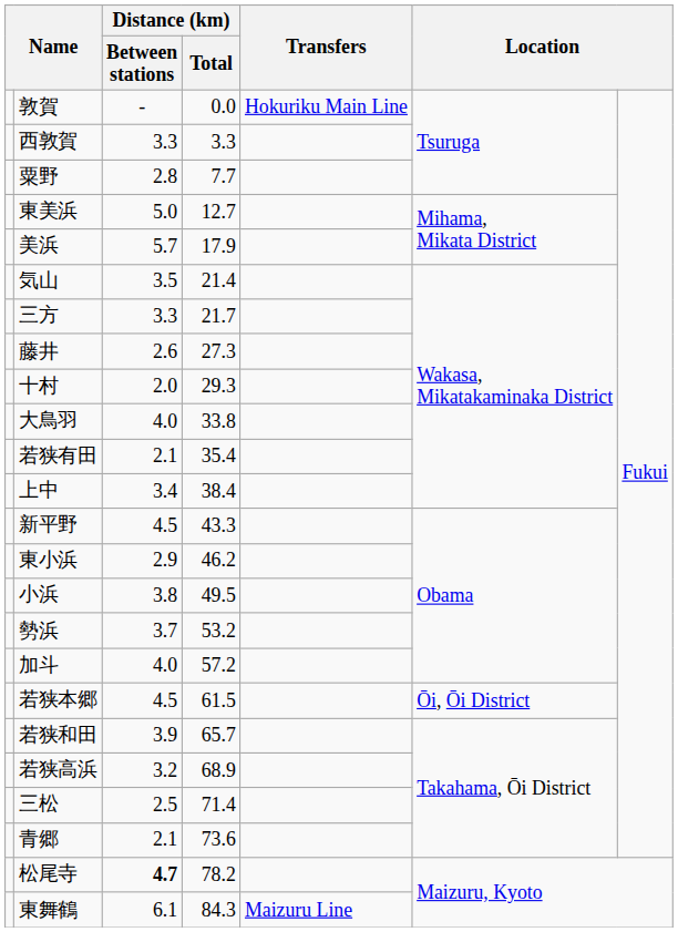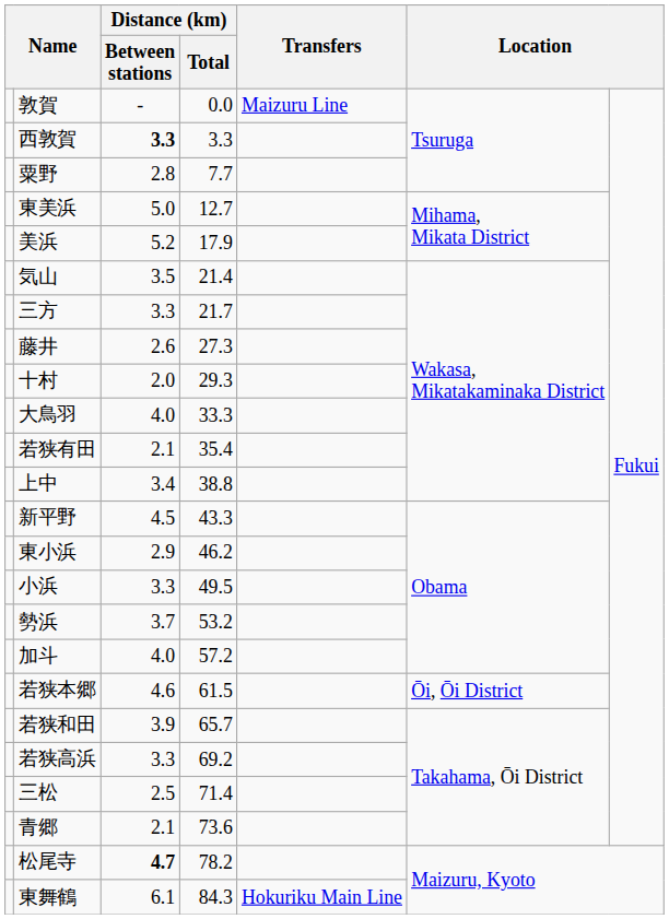 <table class="wikitable" rules="all">
 <tr>
 <th rowspan="2" colspan="2">Name</th>
 <th colspan="2">Distance (km)</th>
 <th rowspan="2">Transfers</th>
 <th rowspan="2" colspan="2">Location</th>
 </tr>
 <tr>
 <th style="width:2.5em;">Between<br>stations</th>
 <th style="width:2.5em;">Total</th>
 </tr>
 <tr>
 <td></td>
 <td>敦賀</td>
 <td style="text-align:center;">-</td>
 <td style="text-align:right;">0.0</td>
-<td>  <a href='#'>Hokuriku Main Line</a></td>
+<td> <a href='#'>Maizuru Line</a></td>
 <td rowspan="3"><a href='#'>Tsuruga</a></td>
 <td rowspan="22" style="text-align:center; width:1em;"><a href='#'>Fukui</a></td>
 </tr>
 <tr>
 <td></td>
 <td>西敦賀</td>
-<td style="text-align:right;">3.3</td>
+<td style="text-align:right;"><strong>3.3</strong></td>
 <td style="text-align:right;">3.3</td>
 <td> </td>
 </tr>
 <tr>
 <td></td>
 <td>粟野</td>
 <td style="text-align:right;">2.8</td>
 <td style="text-align:right;">7.7</td>
 <td> </td>
 </tr>
 <tr>
 <td></td>
 <td>東美浜</td>
 <td style="text-align:right;">5.0</td>
 <td style="text-align:right;">12.7</td>
 <td> </td>
 <td rowspan="2"><a href='#'>Mihama</a>,<br><a href='#'>Mikata District</a></td>
 </tr>
 <tr>
 <td></td>
 <td>美浜</td>
-<td style="text-align:right;">5.7</td>
+<td style="text-align:right;">5.2</td>
 <td style="text-align:right;">17.9</td>
 <td> </td>
 </tr>
 <tr>
 <td></td>
 <td>気山</td>
 <td style="text-align:right;">3.5</td>
 <td style="text-align:right;">21.4</td>
 <td> </td>
 <td rowspan="7"><a href='#'>Wakasa</a>, <br><a href='#'>Mikatakaminaka District</a></td>
 </tr>
 <tr>
 <td></td>
 <td>三方</td>
 <td style="text-align:right;">3.3</td>
 <td style="text-align:right;">21.7</td>
 <td> </td>
 </tr>
 <tr>
 <td></td>
 <td>藤井</td>
 <td style="text-align:right;">2.6</td>
 <td style="text-align:right;">27.3</td>
 <td> </td>
 </tr>
 <tr>
 <td></td>
 <td>十村</td>
 <td style="text-align:right;">2.0</td>
 <td style="text-align:right;">29.3</td>
 <td> </td>
 </tr>
 <tr>
 <td></td>
 <td>大鳥羽</td>
 <td style="text-align:right;">4.0</td>
-<td style="text-align:right;">33.8</td>
+<td style="text-align:right;">33.3</td>
 <td> </td>
 </tr>
 <tr>
 <td></td>
 <td>若狭有田</td>
 <td style="text-align:right;">2.1</td>
 <td style="text-align:right;">35.4</td>
 <td> </td>
 </tr>
 <tr>
 <td></td>
 <td>上中</td>
 <td style="text-align:right;">3.4</td>
-<td style="text-align:right;">38.4</td>
+<td style="text-align:right;">38.8</td>
 <td> </td>
 </tr>
 <tr>
 <td></td>
 <td>新平野</td>
 <td style="text-align:right;">4.5</td>
 <td style="text-align:right;">43.3</td>
 <td> </td>
 <td rowspan="5"><a href='#'>Obama</a></td>
 </tr>
 <tr>
 <td></td>
 <td>東小浜</td>
 <td style="text-align:right;">2.9</td>
 <td style="text-align:right;">46.2</td>
 <td> </td>
 </tr>
 <tr>
 <td></td>
 <td>小浜</td>
-<td style="text-align:right;">3.8</td>
+<td style="text-align:right;">3.3</td>
 <td style="text-align:right;">49.5</td>
 <td> </td>
 </tr>
 <tr>
 <td></td>
 <td>勢浜</td>
 <td style="text-align:right;">3.7</td>
 <td style="text-align:right;">53.2</td>
 <td> </td>
 </tr>
 <tr>
 <td></td>
 <td>加斗</td>
 <td style="text-align:right;">4.0</td>
 <td style="text-align:right;">57.2</td>
 <td> </td>
 </tr>
 <tr>
 <td></td>
 <td>若狭本郷</td>
-<td style="text-align:right;">4.5</td>
+<td style="text-align:right;">4.6</td>
 <td style="text-align:right;">61.5</td>
 <td> </td>
 <td style="white-space:nowrap;"><a href='#'>Ōi</a>, <a href='#'>Ōi District</a></td>
 </tr>
 <tr>
 <td></td>
 <td>若狭和田</td>
 <td style="text-align:right;">3.9</td>
 <td style="text-align:right;">65.7</td>
 <td> </td>
 <td rowspan="4"><a href='#'>Takahama</a>, Ōi District</td>
 </tr>
 <tr>
 <td></td>
 <td>若狭高浜</td>
-<td style="text-align:right;">3.2</td>
-<td style="text-align:right;">68.9</td>
+<td style="text-align:right;">3.3</td>
+<td style="text-align:right;">69.2</td>
 <td> </td>
 </tr>
 <tr>
 <td></td>
 <td>三松</td>
 <td style="text-align:right;">2.5</td>
 <td style="text-align:right;">71.4</td>
 <td> </td>
 </tr>
 <tr>
 <td></td>
 <td>青郷</td>
 <td style="text-align:right;">2.1</td>
 <td style="text-align:right;">73.6</td>
 <td> </td>
 </tr>
 <tr>
 <td></td>
 <td>松尾寺</td>
 <td style="text-align:right;"><strong>4.7</strong></td>
 <td style="text-align:right;">78.2</td>
 <td> </td>
 <td rowspan="2" colspan="2"><a href='#'>Maizuru, Kyoto</a></td>
 </tr>
 <tr>
 <td></td>
 <td>東舞鶴</td>
 <td style="text-align:right;">6.1</td>
 <td style="text-align:right;">84.3</td>
-<td> <a href='#'>Maizuru Line</a></td>
+<td>  <a href='#'>Hokuriku Main Line</a></td>
 </tr>
 </table>
